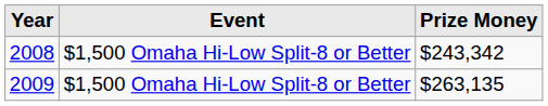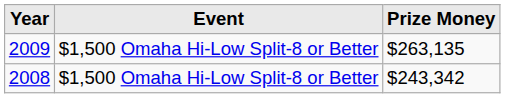 <table class="wikitable">
 <tr>
 <th style="background: #E9E9E9;">Year</th>
 <th style="background: #E9E9E9;">Event</th>
 <th style="background: #E9E9E9;">Prize Money</th>
 </tr>
 <tr>
+<td><a href='#'>2009</a></td>
+<td>$1,500 <a href='#'>Omaha Hi-Low Split-8 or Better</a></td>
+<td>$263,135</td>
+</tr>
+<tr>
 <td><a href='#'>2008</a></td>
 <td>$1,500 <a href='#'>Omaha Hi-Low Split-8 or Better</a></td>
 <td>$243,342</td>
 </tr>
-<tr>
-<td><a href='#'>2009</a></td>
-<td>$1,500 <a href='#'>Omaha Hi-Low Split-8 or Better</a></td>
-<td>$263,135</td>
-</tr>
 </table>
